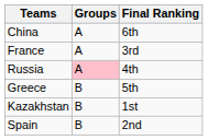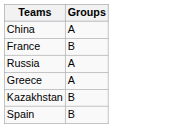 <table class="wikitable sortable">
 <tr style="background:#b0c4de; text-align:center;">
 <th>Teams</th>
 <th>Groups</th>
-<th>Final Ranking</th>
 </tr>
 <tr>
 <td>China</td>
 <td>A</td>
-<td>6th</td>
 </tr>
 <tr>
 <td>France</td>
-<td>A</td>
-<td>3rd</td>
+<td>B</td>
 </tr>
 <tr>
 <td>Russia</td>
-<td style="background: pink;">A</td>
-<td>4th</td>
+<td>A</td>
 </tr>
 <tr>
 <td>Greece</td>
-<td>B</td>
-<td>5th</td>
+<td>A</td>
 </tr>
 <tr>
 <td>Kazakhstan</td>
 <td>B</td>
-<td>1st</td>
 </tr>
 <tr>
 <td>Spain</td>
 <td>B</td>
-<td>2nd</td>
 </tr>
 </table>
